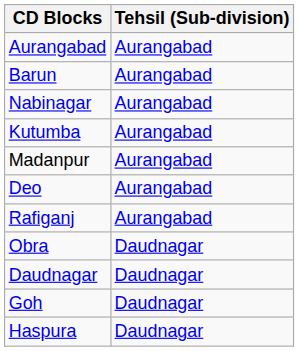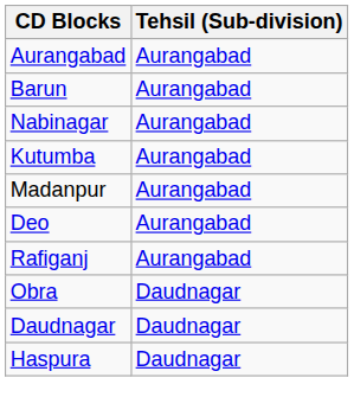 <table class="wikitable sortable">
 <tr>
 <th>CD Blocks</th>
 <th>Tehsil (Sub-division)</th>
 </tr>
 <tr>
 <td><a href='#'>Aurangabad</a></td>
 <td><a href='#'>Aurangabad</a></td>
 </tr>
 <tr>
 <td><a href='#'>Barun</a></td>
 <td><a href='#'>Aurangabad</a></td>
 </tr>
 <tr>
 <td><a href='#'>Nabinagar</a></td>
 <td><a href='#'>Aurangabad</a></td>
 </tr>
 <tr>
 <td><a href='#'>Kutumba</a></td>
 <td><a href='#'>Aurangabad</a></td>
 </tr>
 <tr>
 <td>Madanpur</td>
 <td><a href='#'>Aurangabad</a></td>
 </tr>
 <tr>
 <td><a href='#'>Deo</a></td>
 <td><a href='#'>Aurangabad</a></td>
 </tr>
 <tr>
 <td><a href='#'>Rafiganj</a></td>
 <td><a href='#'>Aurangabad</a></td>
 </tr>
 <tr>
 <td><a href='#'>Obra</a></td>
 <td><a href='#'>Daudnagar</a></td>
 </tr>
 <tr>
 <td><a href='#'>Daudnagar</a></td>
 <td><a href='#'>Daudnagar</a></td>
 </tr>
 <tr>
-<td><a href='#'>Goh</a></td>
-<td><a href='#'>Daudnagar</a></td>
-</tr>
-<tr>
 <td><a href='#'>Haspura</a></td>
 <td><a href='#'>Daudnagar</a></td>
 </tr>
 </table>
